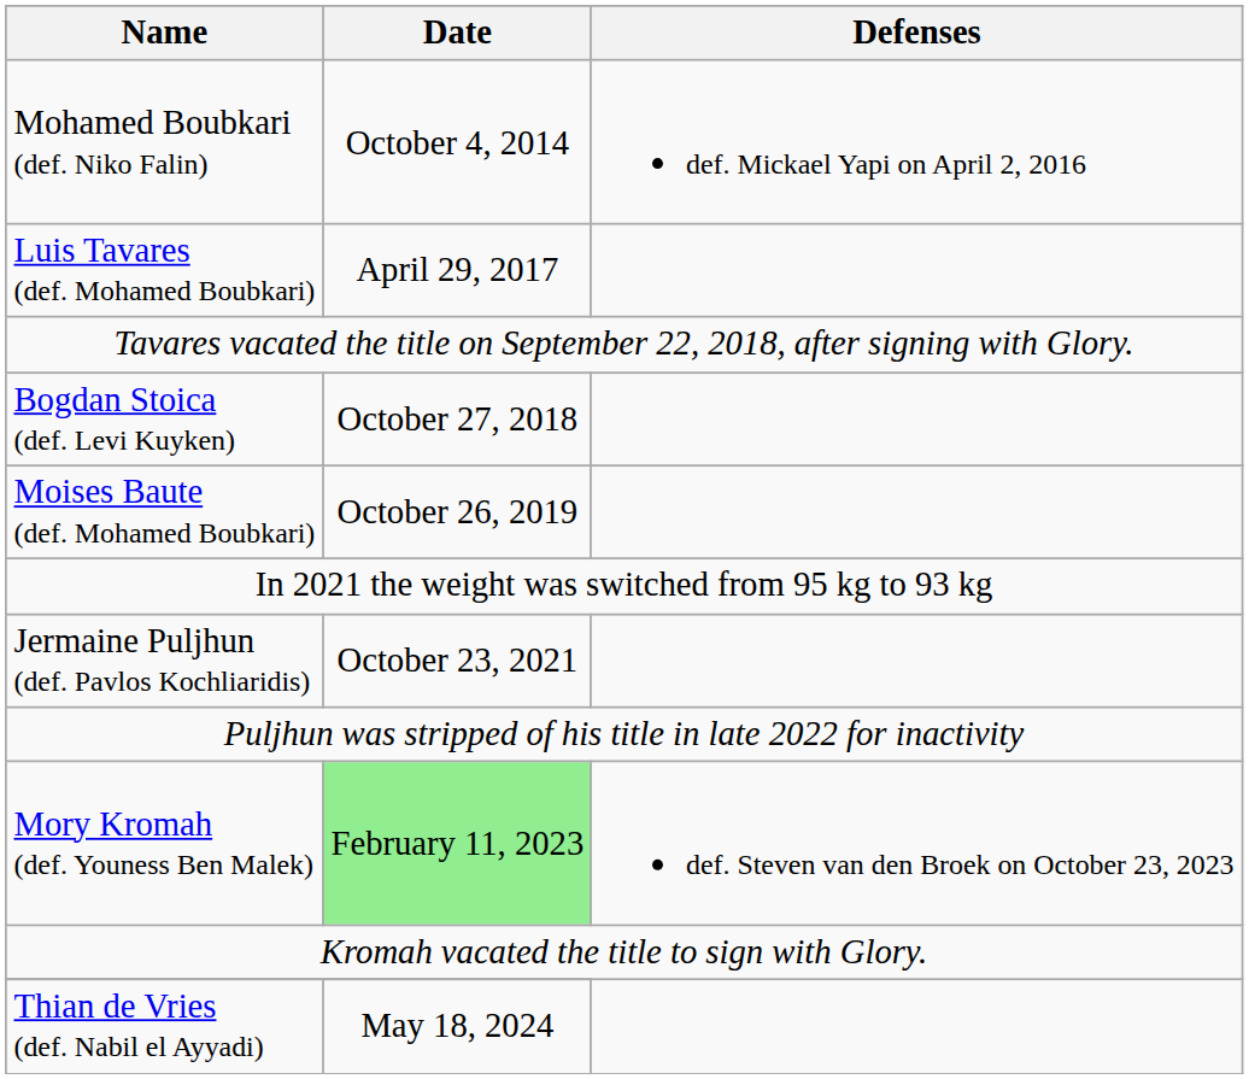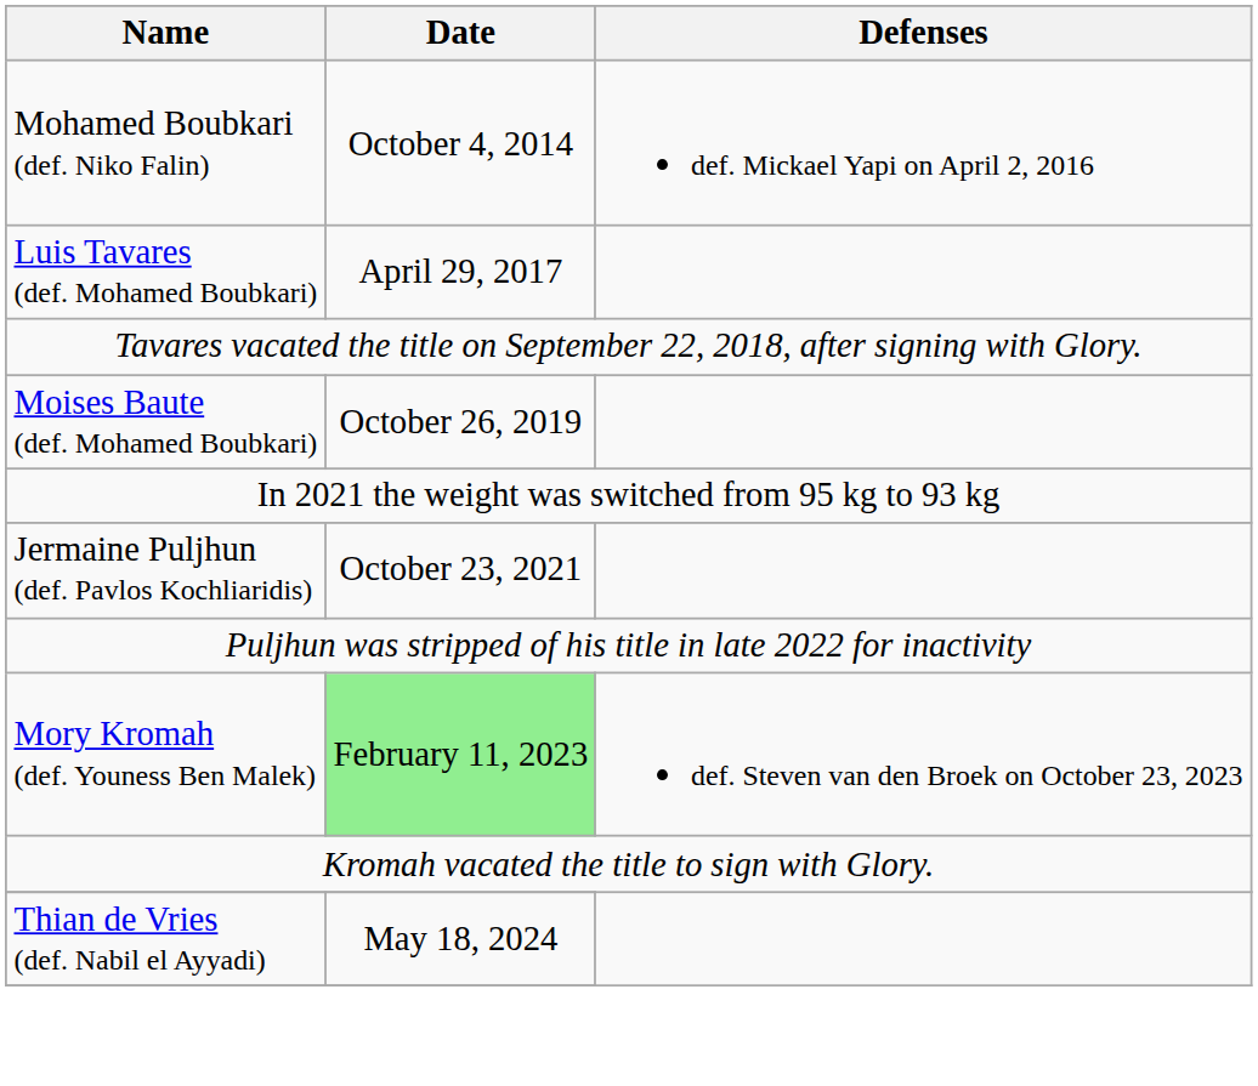 <table class="wikitable">
 <tr>
 <th>Name</th>
 <th>Date</th>
 <th>Defenses</th>
 </tr>
 <tr>
 <td align=left> Mohamed Boubkari <br><small>(def. Niko Falin)</small></td>
 <td align=center>October 4, 2014</td>
 <td><br><ul><li><small>def. Mickael Yapi on April 2, 2016 </small></li></ul></td>
 </tr>
 <tr>
 <td align=left> <a href='#'>Luis Tavares</a> <br><small>(def. Mohamed Boubkari)</small></td>
 <td align=center>April 29, 2017</td>
 </tr>
 <tr>
 <td colspan=3 align=center><em>Tavares vacated the title on September 22, 2018, after signing with Glory.</em></td>
-</tr>
-<tr>
-<td align=left> <a href='#'>Bogdan Stoica</a> <br><small>(def. Levi Kuyken)</small></td>
-<td align=center>October 27, 2018</td>
-<td></td>
 </tr>
 <tr>
 <td align=left> <a href='#'>Moises Baute</a> <br><small>(def. Mohamed Boubkari)</small></td>
 <td align=center>October 26, 2019</td>
 </tr>
 <tr>
 <td colspan=3 align=center>In 2021 the weight was switched from 95 kg to 93 kg</td>
 </tr>
 <tr>
 <td align=left> Jermaine Puljhun <br><small>(def. Pavlos Kochliaridis)</small></td>
 <td align=center>October 23, 2021</td>
 <td></td>
 </tr>
 <tr>
 <td colspan=3 align=center><em>Puljhun was stripped of his title in late 2022 for inactivity</em></td>
 </tr>
 <tr>
 <td align=left> <a href='#'>Mory Kromah</a> <br><small>(def. Youness Ben Malek)</small></td>
 <td align=center style="background: lightgreen;">February 11, 2023</td>
 <td><br><ul><li><small>def. Steven van den Broek on October 23, 2023</small></li></ul></td>
 </tr>
 <tr>
 <td colspan=3 align=center><em>Kromah vacated the title to sign with Glory.</em></td>
 </tr>
 <tr>
 </tr>
 <tr>
 <td align=left> <a href='#'>Thian de Vries</a> <br><small>(def. Nabil el Ayyadi)</small></td>
 <td align=center>May 18, 2024</td>
 </tr>
 <tr>
 </tr>
 </table>
